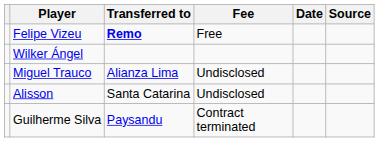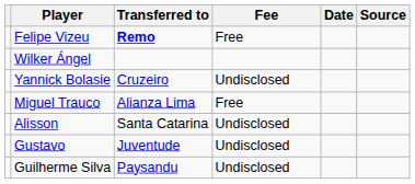 <table class="wikitable plainrowheaders sortable">
 <tr>
 <th></th>
 <th scope="col">Player</th>
 <th>Transferred to</th>
 <th style="width: 120px;">Fee</th>
 <th scope="col">Date</th>
 <th scope="col">Source</th>
 </tr>
 <tr>
 <td align="center"></td>
 <td> <a href='#'>Felipe Vizeu</a></td>
 <td><strong> <a href='#'>Remo</a></strong></td>
 <td>Free</td>
 <td></td>
 <td></td>
 </tr>
 <tr>
 <td align="center"></td>
 <td> <a href='#'>Wilker Ángel</a></td>
 <td></td>
 <td></td>
 <td></td>
 <td></td>
 </tr>
 <tr>
 <td align="center"></td>
+<td> <a href='#'>Yannick Bolasie</a></td>
+<td> <a href='#'>Cruzeiro</a></td>
+<td>Undisclosed</td>
+<td></td>
+<td></td>
+</tr>
+<tr>
+<td align="center"></td>
 <td> <a href='#'>Miguel Trauco</a></td>
 <td> <a href='#'>Alianza Lima</a></td>
-<td>Undisclosed</td>
+<td>Free</td>
 <td></td>
 <td></td>
 </tr>
 <tr>
 <td align="center"></td>
 <td> <a href='#'>Alisson</a></td>
 <td> Santa Catarina</td>
 <td>Undisclosed</td>
 <td></td>
 <td></td>
 </tr>
 <tr>
 <td align="center"></td>
+<td> <a href='#'>Gustavo</a></td>
+<td> <a href='#'>Juventude</a></td>
+<td>Undisclosed</td>
+<td></td>
+<td></td>
+</tr>
+<tr>
+<td align="center"></td>
 <td> Guilherme Silva</td>
 <td> <a href='#'>Paysandu</a></td>
-<td>Contract terminated</td>
+<td>Undisclosed</td>
 <td></td>
 <td></td>
 </tr>
 </table>
